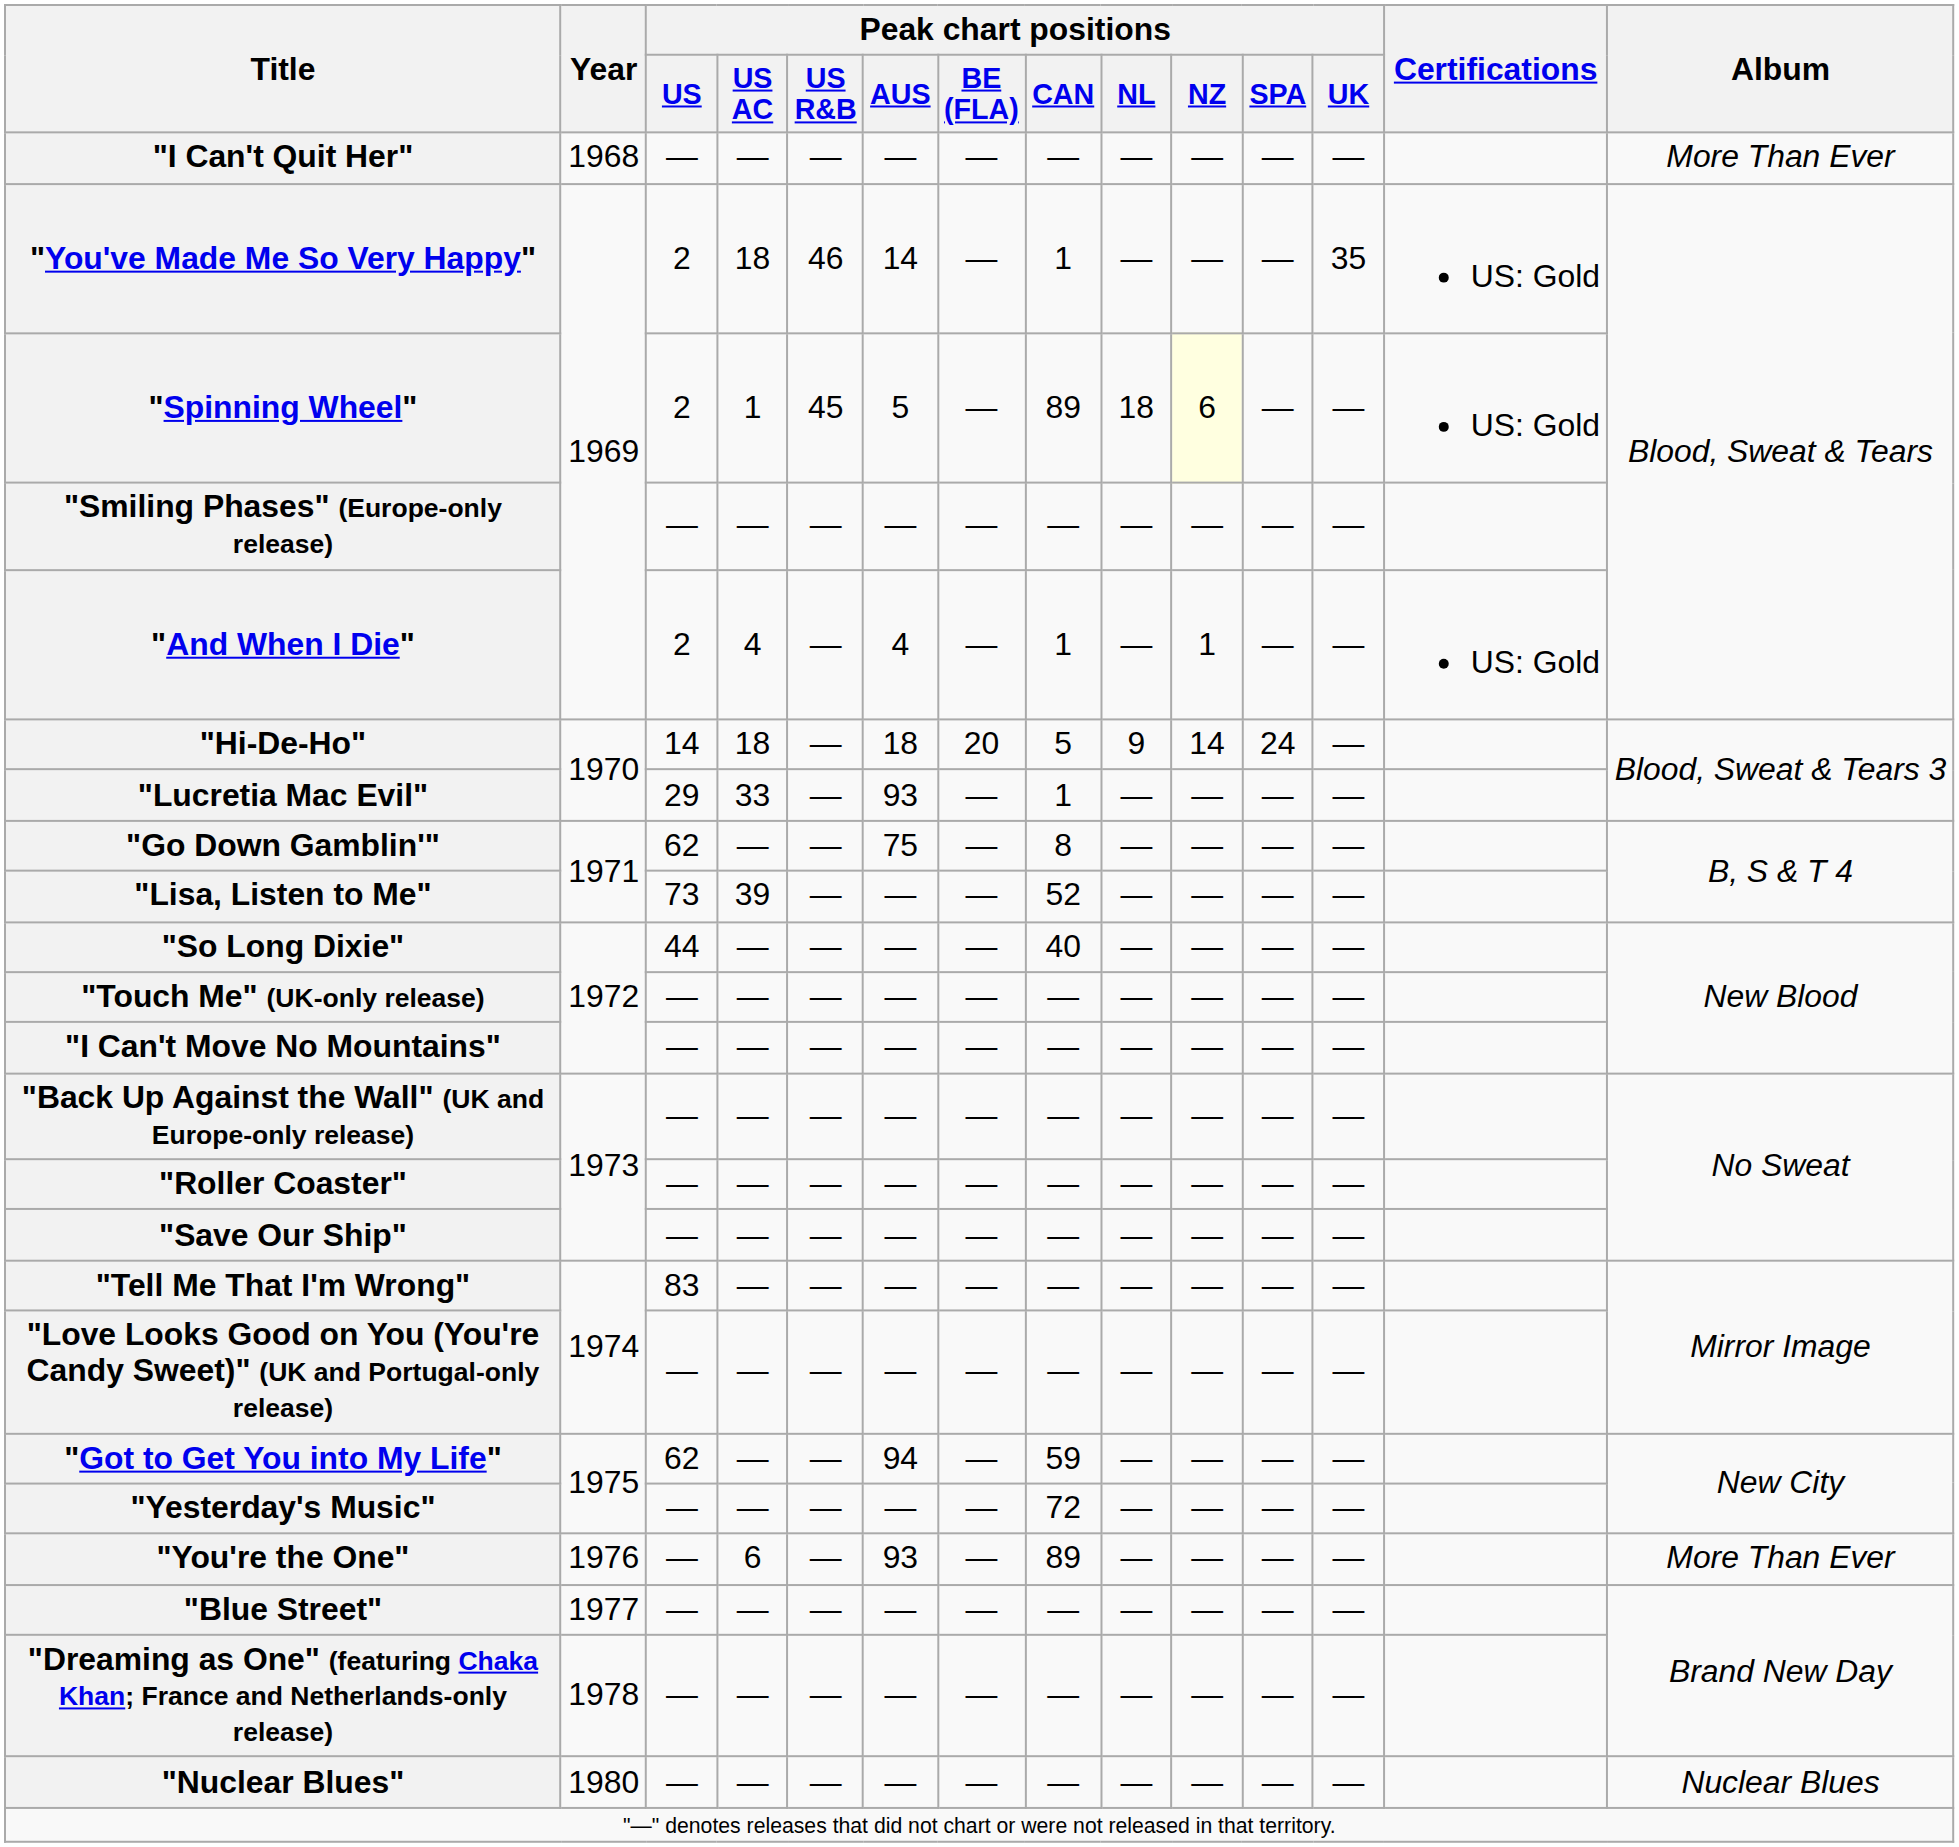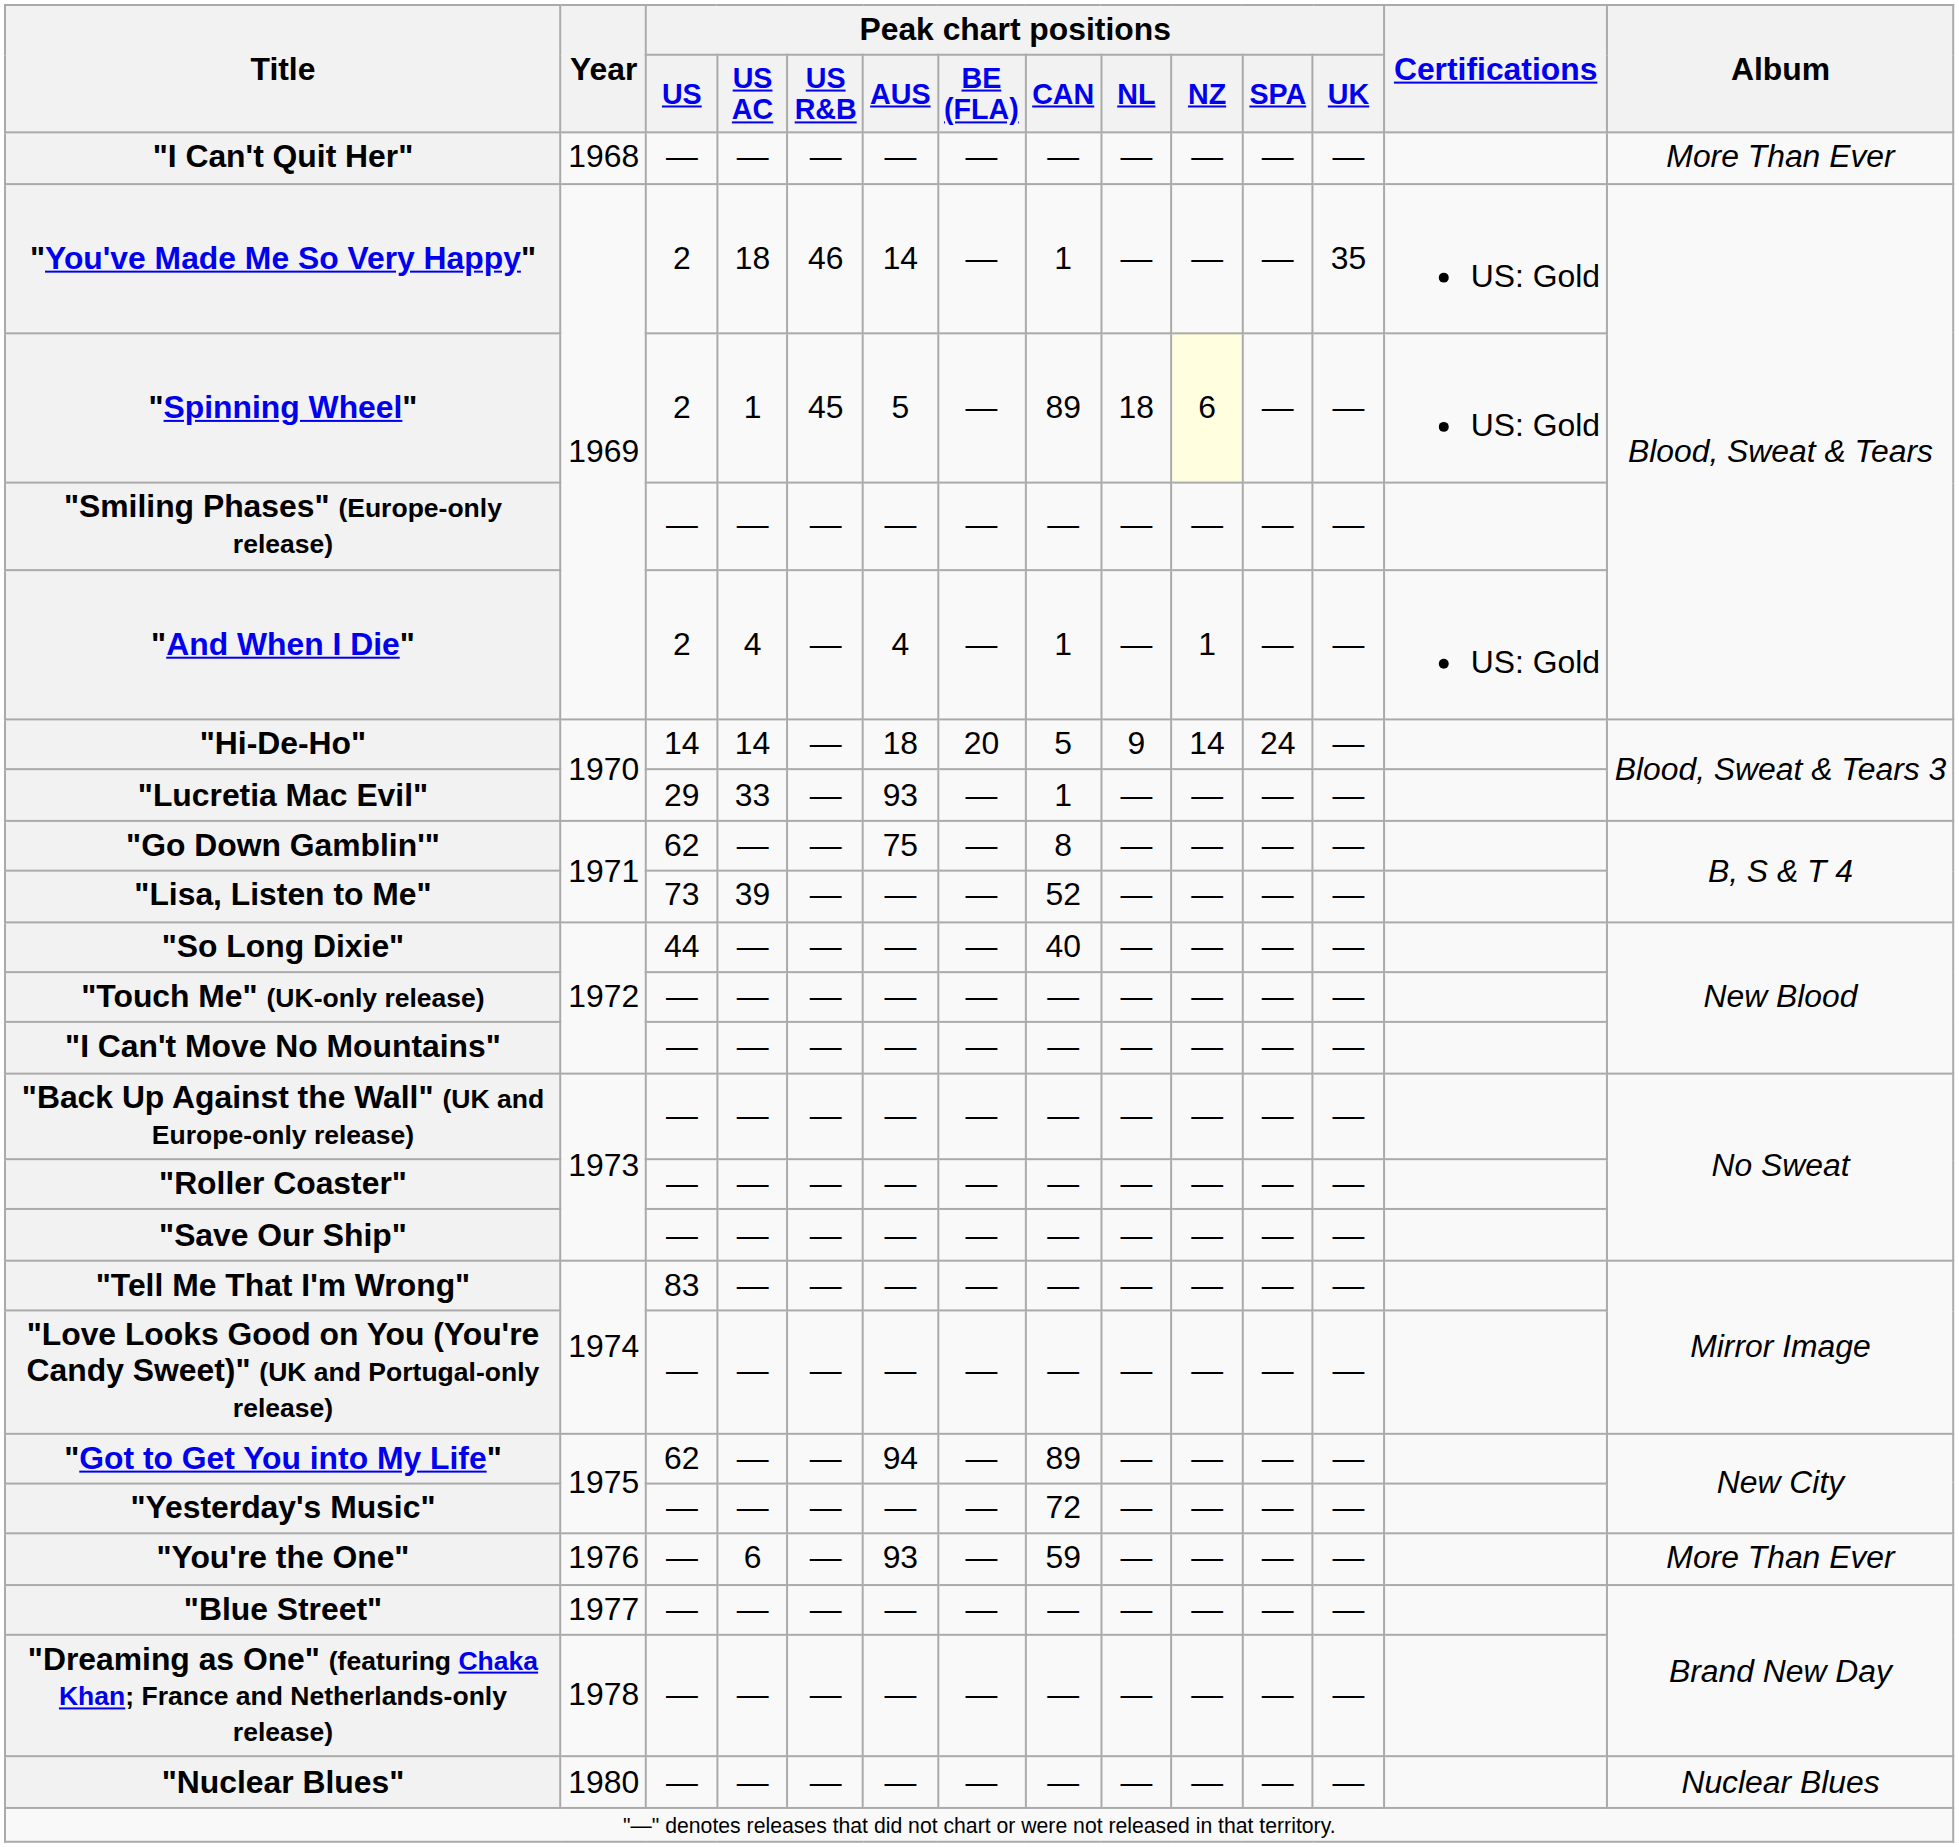 <table class="wikitable plainrowheaders" style="text-align:center;">
 <tr>
 <th rowspan="2" scope="col" style="width:17em;">Title</th>
 <th rowspan="2" scope="col" style="width:2em;">Year</th>
 <th colspan="10">Peak chart positions</th>
 <th rowspan="2"><a href='#'>Certifications</a></th>
 <th rowspan="2">Album</th>
 </tr>
 <tr>
 <th scope="col" style="width:2em;font-size:90%;"><a href='#'>US</a><br></th>
 <th scope="col" style="width:2em;font-size:90%;"><a href='#'>US AC</a><br></th>
 <th scope="col" style="width:2em;font-size:90%;"><a href='#'>US R&B</a><br></th>
 <th scope="col" style="width:2em;font-size:90%;"><a href='#'>AUS</a><br></th>
 <th scope="col" style="width:2em;font-size:90%;"><a href='#'>BE (FLA)</a><br></th>
 <th scope="col" style="width:2em;font-size:90%;"><a href='#'>CAN</a><br></th>
 <th scope="col" style="width:2em;font-size:90%;"><a href='#'>NL</a><br></th>
 <th scope="col" style="width:2em;font-size:90%;"><a href='#'>NZ</a><br></th>
 <th scope="col" style="width:2em;font-size:90%;"><a href='#'>SPA</a><br></th>
 <th scope="col" style="width:2em;font-size:90%;"><a href='#'>UK</a><br></th>
 </tr>
 <tr>
 <th scope="row">"I Can't Quit Her"</th>
 <td>1968</td>
 <td>—</td>
 <td>—</td>
 <td>—</td>
 <td>—</td>
 <td>—</td>
 <td>—</td>
 <td>—</td>
 <td>—</td>
 <td>—</td>
 <td>—</td>
 <td></td>
 <td><em>More Than Ever</em></td>
 </tr>
 <tr>
 <th scope="row">"<a href='#'>You've Made Me So Very Happy</a>"</th>
 <td rowspan="4">1969</td>
 <td>2</td>
 <td>18</td>
 <td>46</td>
 <td>14</td>
 <td>—</td>
 <td>1</td>
 <td>—</td>
 <td>—</td>
 <td>—</td>
 <td>35</td>
 <td><br><ul><li>US: Gold</li></ul></td>
 <td rowspan="4"><em>Blood, Sweat & Tears</em></td>
 </tr>
 <tr>
 <th scope="row">"<a href='#'>Spinning Wheel</a>"</th>
 <td>2</td>
 <td>1</td>
 <td>45</td>
 <td>5</td>
 <td>—</td>
 <td>89</td>
 <td>18</td>
 <td style="background: lightyellow;">6</td>
 <td>—</td>
 <td>—</td>
 <td><br><ul><li>US: Gold</li></ul></td>
 </tr>
 <tr>
 <th scope="row">"Smiling Phases" <small>(Europe-only release)</small></th>
 <td>—</td>
 <td>—</td>
 <td>—</td>
 <td>—</td>
 <td>—</td>
 <td>—</td>
 <td>—</td>
 <td>—</td>
 <td>—</td>
 <td>—</td>
 <td></td>
 </tr>
 <tr>
 <th scope="row">"<a href='#'>And When I Die</a>"</th>
 <td>2</td>
 <td>4</td>
 <td>—</td>
 <td>4</td>
 <td>—</td>
 <td>1</td>
 <td>—</td>
 <td>1</td>
 <td>—</td>
 <td>—</td>
 <td><br><ul><li>US: Gold</li></ul></td>
 </tr>
 <tr>
 <th scope="row">"Hi-De-Ho"</th>
 <td rowspan="2">1970</td>
 <td>14</td>
-<td>18</td>
+<td>14</td>
 <td>—</td>
 <td>18</td>
 <td>20</td>
 <td>5</td>
 <td>9</td>
 <td>14</td>
 <td>24</td>
 <td>—</td>
 <td></td>
 <td rowspan="2"><em>Blood, Sweat & Tears 3</em></td>
 </tr>
 <tr>
 <th scope="row">"Lucretia Mac Evil"</th>
 <td>29</td>
 <td>33</td>
 <td>—</td>
 <td>93</td>
 <td>—</td>
 <td>1</td>
 <td>—</td>
 <td>—</td>
 <td>—</td>
 <td>—</td>
 <td></td>
 </tr>
 <tr>
 <th scope="row">"Go Down Gamblin'"</th>
 <td rowspan="2">1971</td>
 <td>62</td>
 <td>—</td>
 <td>—</td>
 <td>75</td>
 <td>—</td>
 <td>8</td>
 <td>—</td>
 <td>—</td>
 <td>—</td>
 <td>—</td>
 <td></td>
 <td rowspan="2"><em>B, S & T 4</em></td>
 </tr>
 <tr>
 <th scope="row">"Lisa, Listen to Me"</th>
 <td>73</td>
 <td>39</td>
 <td>—</td>
 <td>—</td>
 <td>—</td>
 <td>52</td>
 <td>—</td>
 <td>—</td>
 <td>—</td>
 <td>—</td>
 <td></td>
 </tr>
 <tr>
 <th scope="row">"So Long Dixie"</th>
 <td rowspan="3">1972</td>
 <td>44</td>
 <td>—</td>
 <td>—</td>
 <td>—</td>
 <td>—</td>
 <td>40</td>
 <td>—</td>
 <td>—</td>
 <td>—</td>
 <td>—</td>
 <td></td>
 <td rowspan="3"><em>New Blood</em></td>
 </tr>
 <tr>
 <th scope="row">"Touch Me" <small>(UK-only release)</small></th>
 <td>—</td>
 <td>—</td>
 <td>—</td>
 <td>—</td>
 <td>—</td>
 <td>—</td>
 <td>—</td>
 <td>—</td>
 <td>—</td>
 <td>—</td>
 <td></td>
 </tr>
 <tr>
 <th scope="row">"I Can't Move No Mountains"</th>
 <td>—</td>
 <td>—</td>
 <td>—</td>
 <td>—</td>
 <td>—</td>
 <td>—</td>
 <td>—</td>
 <td>—</td>
 <td>—</td>
 <td>—</td>
 <td></td>
 </tr>
 <tr>
 <th scope="row">"Back Up Against the Wall" <small>(UK and Europe-only release)</small></th>
 <td rowspan="3">1973</td>
 <td>—</td>
 <td>—</td>
 <td>—</td>
 <td>—</td>
 <td>—</td>
 <td>—</td>
 <td>—</td>
 <td>—</td>
 <td>—</td>
 <td>—</td>
 <td></td>
 <td rowspan="3"><em>No Sweat</em></td>
 </tr>
 <tr>
 <th scope="row">"Roller Coaster"</th>
 <td>—</td>
 <td>—</td>
 <td>—</td>
 <td>—</td>
 <td>—</td>
 <td>—</td>
 <td>—</td>
 <td>—</td>
 <td>—</td>
 <td>—</td>
 <td></td>
 </tr>
 <tr>
 <th scope="row">"Save Our Ship"</th>
 <td>—</td>
 <td>—</td>
 <td>—</td>
 <td>—</td>
 <td>—</td>
 <td>—</td>
 <td>—</td>
 <td>—</td>
 <td>—</td>
 <td>—</td>
 <td></td>
 </tr>
 <tr>
 <th scope="row">"Tell Me That I'm Wrong"</th>
 <td rowspan="2">1974</td>
 <td>83</td>
 <td>—</td>
 <td>—</td>
 <td>—</td>
 <td>—</td>
 <td>—</td>
 <td>—</td>
 <td>—</td>
 <td>—</td>
 <td>—</td>
 <td></td>
 <td rowspan="2"><em>Mirror Image</em></td>
 </tr>
 <tr>
 <th scope="row">"Love Looks Good on You (You're Candy Sweet)" <small>(UK and Portugal-only release)</small></th>
 <td>—</td>
 <td>—</td>
 <td>—</td>
 <td>—</td>
 <td>—</td>
 <td>—</td>
 <td>—</td>
 <td>—</td>
 <td>—</td>
 <td>—</td>
 <td></td>
 </tr>
 <tr>
 <th scope="row">"<a href='#'>Got to Get You into My Life</a>"</th>
 <td rowspan="2">1975</td>
 <td>62</td>
 <td>—</td>
 <td>—</td>
 <td>94</td>
 <td>—</td>
-<td>59</td>
+<td>89</td>
 <td>—</td>
 <td>—</td>
 <td>—</td>
 <td>—</td>
 <td></td>
 <td rowspan="2"><em>New City</em></td>
 </tr>
 <tr>
 <th scope="row">"Yesterday's Music"</th>
 <td>—</td>
 <td>—</td>
 <td>—</td>
 <td>—</td>
 <td>—</td>
 <td>72</td>
 <td>—</td>
 <td>—</td>
 <td>—</td>
 <td>—</td>
 <td></td>
 </tr>
 <tr>
 <th scope="row">"You're the One"</th>
 <td>1976</td>
 <td>—</td>
 <td>6</td>
 <td>—</td>
 <td>93</td>
 <td>—</td>
-<td>89</td>
+<td>59</td>
 <td>—</td>
 <td>—</td>
 <td>—</td>
 <td>—</td>
 <td></td>
 <td><em>More Than Ever</em></td>
 </tr>
 <tr>
 <th scope="row">"Blue Street"</th>
 <td>1977</td>
 <td>—</td>
 <td>—</td>
 <td>—</td>
 <td>—</td>
 <td>—</td>
 <td>—</td>
 <td>—</td>
 <td>—</td>
 <td>—</td>
 <td>—</td>
 <td></td>
 <td rowspan="2"><em>Brand New Day</em></td>
 </tr>
 <tr>
 <th scope="row">"Dreaming as One" <small>(featuring <a href='#'>Chaka Khan</a>; France and Netherlands-only release)</small></th>
 <td>1978</td>
 <td>—</td>
 <td>—</td>
 <td>—</td>
 <td>—</td>
 <td>—</td>
 <td>—</td>
 <td>—</td>
 <td>—</td>
 <td>—</td>
 <td>—</td>
 <td></td>
 </tr>
 <tr>
 <th scope="row">"Nuclear Blues"</th>
 <td>1980</td>
 <td>—</td>
 <td>—</td>
 <td>—</td>
 <td>—</td>
 <td>—</td>
 <td>—</td>
 <td>—</td>
 <td>—</td>
 <td>—</td>
 <td>—</td>
 <td></td>
 <td><em>Nuclear Blues</em></td>
 </tr>
 <tr>
 <td colspan="15" style="font-size:8pt">"—" denotes releases that did not chart or were not released in that territory.</td>
 </tr>
 </table>
